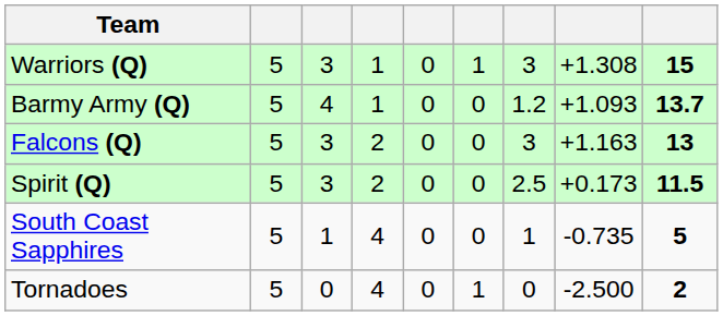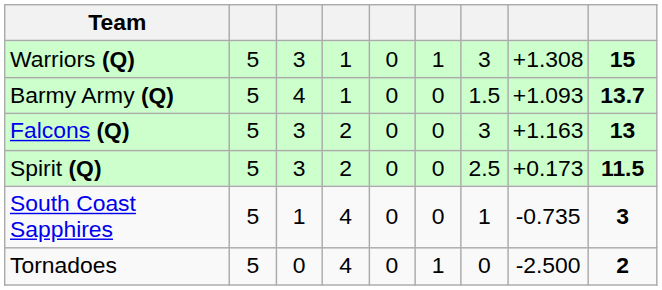 <table class="wikitable" style="text-align:center">
 <tr>
 <th width="150">Team</th>
 <th width="25"></th>
 <th width="25"></th>
 <th width="25"></th>
 <th width="25"></th>
 <th width="25"></th>
 <th width="25"></th>
 <th width="40"></th>
 <th width="40"></th>
 </tr>
 <tr style="background:#cfc">
 <td style="text-align:left">Warriors <strong>(Q)</strong></td>
 <td>5</td>
 <td>3</td>
 <td>1</td>
 <td>0</td>
 <td>1</td>
 <td>3</td>
 <td>+1.308</td>
 <td><strong>15</strong></td>
 </tr>
 <tr style="background:#cfc">
 <td style="text-align:left">Barmy Army <strong>(Q)</strong></td>
 <td>5</td>
 <td>4</td>
 <td>1</td>
 <td>0</td>
 <td>0</td>
-<td>1.2</td>
+<td>1.5</td>
 <td>+1.093</td>
 <td><strong>13.7</strong></td>
 </tr>
 <tr style="background:#cfc">
 <td style="text-align:left"><a href='#'>Falcons</a> <strong>(Q)</strong></td>
 <td>5</td>
 <td>3</td>
 <td>2</td>
 <td>0</td>
 <td>0</td>
 <td>3</td>
 <td>+1.163</td>
 <td><strong>13</strong></td>
 </tr>
 <tr style="background:#cfc">
 <td style="text-align:left">Spirit <strong>(Q)</strong></td>
 <td>5</td>
 <td>3</td>
 <td>2</td>
 <td>0</td>
 <td>0</td>
 <td>2.5</td>
 <td>+0.173</td>
 <td><strong>11.5</strong></td>
 </tr>
 <tr>
 <td style="text-align:left"><a href='#'>South Coast Sapphires</a></td>
 <td>5</td>
 <td>1</td>
 <td>4</td>
 <td>0</td>
 <td>0</td>
 <td>1</td>
 <td>-0.735</td>
-<td><strong>5</strong></td>
+<td><strong>3</strong></td>
 </tr>
 <tr>
 <td style="text-align:left">Tornadoes</td>
 <td>5</td>
 <td>0</td>
 <td>4</td>
 <td>0</td>
 <td>1</td>
 <td>0</td>
 <td>-2.500</td>
 <td><strong>2</strong></td>
 </tr>
 </table>
